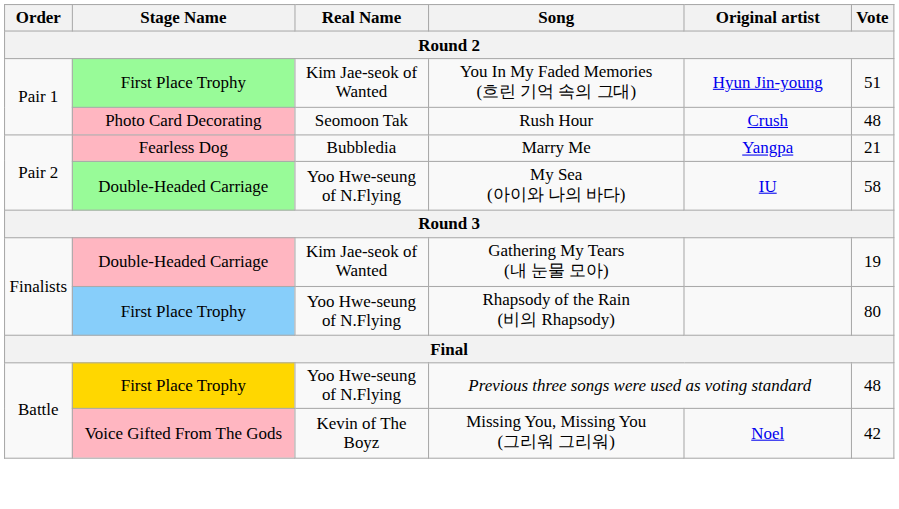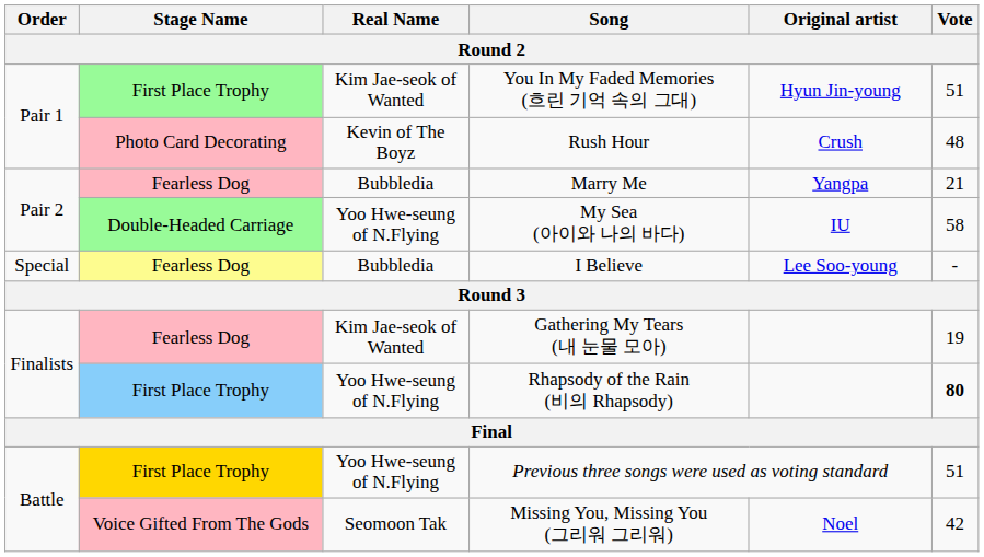 <table class="wikitable" style="text-align:center; width:95%;">
 <tr>
 <th style="width:1%">Order</th>
 <th style="width:20%;">Stage Name</th>
 <th style="width:12%">Real Name</th>
 <th style="width:23%;">Song</th>
 <th style="width:15%;">Original artist</th>
 <th style="width:1%;">Vote</th>
 </tr>
 <tr>
 <th colspan=6>Round 2</th>
 </tr>
 <tr>
 <td rowspan=2>Pair 1</td>
 <td bgcolor="palegreen">First Place Trophy</td>
 <td>Kim Jae-seok of Wanted</td>
 <td>You In My Faded Memories<br>(흐린 기억 속의 그대)</td>
 <td><a href='#'>Hyun Jin-young</a></td>
 <td>51</td>
 </tr>
 <tr>
 <td bgcolor="lightpink">Photo Card Decorating</td>
-<td>Seomoon Tak</td>
+<td>Kevin of The Boyz</td>
 <td>Rush Hour</td>
 <td><a href='#'>Crush</a></td>
 <td>48</td>
 </tr>
 <tr>
 <td rowspan=2>Pair 2</td>
 <td bgcolor="lightpink">Fearless Dog</td>
 <td>Bubbledia</td>
 <td>Marry Me</td>
 <td><a href='#'>Yangpa</a></td>
 <td>21</td>
 </tr>
 <tr>
 <td bgcolor="palegreen">Double-Headed Carriage</td>
 <td>Yoo Hwe-seung of N.Flying</td>
 <td>My Sea<br>(아이와 나의 바다)</td>
 <td><a href='#'>IU</a></td>
 <td>58</td>
 </tr>
 <tr>
+<td>Special</td>
+<td bgcolor="#FDFC8F">Fearless Dog</td>
+<td>Bubbledia</td>
+<td>I Believe</td>
+<td><a href='#'>Lee Soo-young</a></td>
+<td>-</td>
+</tr>
+<tr>
 <th colspan=6>Round 3</th>
 </tr>
 <tr>
 <td rowspan=2>Finalists</td>
-<td bgcolor="lightpink">Double-Headed Carriage</td>
+<td bgcolor="lightpink">Fearless Dog</td>
 <td>Kim Jae-seok of Wanted</td>
 <td>Gathering My Tears<br>(내 눈물 모아)</td>
 <td></td>
 <td>19</td>
 </tr>
 <tr>
 <td bgcolor="lightskyblue">First Place Trophy</td>
 <td>Yoo Hwe-seung of N.Flying</td>
 <td>Rhapsody of the Rain<br>(비의 Rhapsody)</td>
 <td></td>
-<td>80</td>
+<td><strong>80</strong></td>
 </tr>
 <tr>
 <th colspan=6>Final</th>
 </tr>
 <tr>
 <td rowspan=2>Battle</td>
 <td bgcolor="gold">First Place Trophy</td>
 <td>Yoo Hwe-seung of N.Flying</td>
 <td colspan=2><em>Previous three songs were used as voting standard</em></td>
-<td>48</td>
+<td>51</td>
 </tr>
 <tr>
 <td bgcolor="lightpink">Voice Gifted From The Gods</td>
-<td>Kevin of The Boyz</td>
+<td>Seomoon Tak</td>
 <td>Missing You, Missing You<br>(그리워 그리워)</td>
 <td><a href='#'>Noel</a></td>
 <td>42</td>
 </tr>
 </table>
